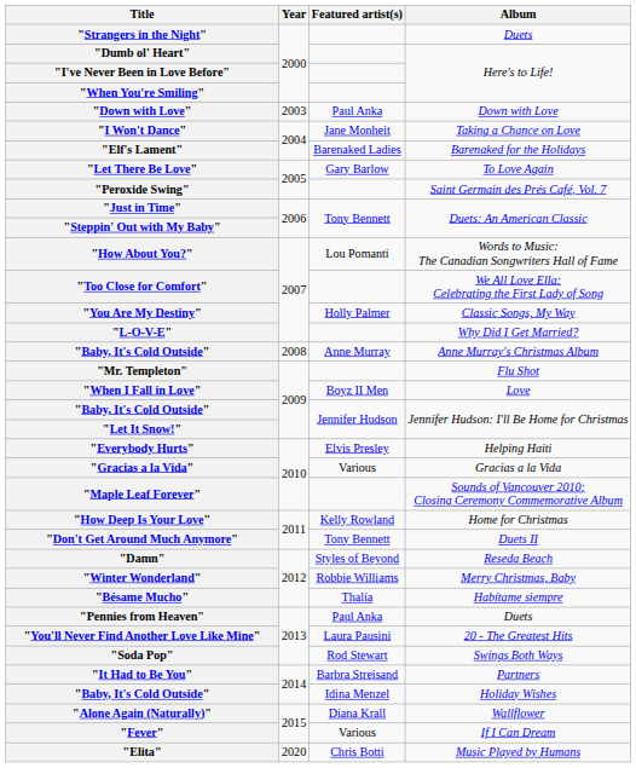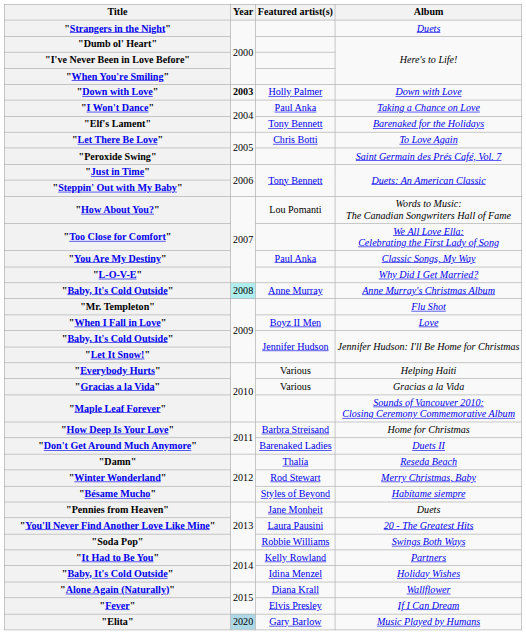 <table class="wikitable plainrowheaders" style="text-align:center;">
 <tr>
 <th scope="col" style="width:22em;">Title</th>
 <th scope="col" style="width:1em;">Year</th>
 <th scope="col">Featured artist(s)</th>
 <th scope="col">Album</th>
 </tr>
 <tr>
 <th scope="row">"<a href='#'>Strangers in the Night</a>"</th>
 <td rowspan="4">2000</td>
 <td></td>
 <td><em><a href='#'>Duets</a></em></td>
 </tr>
 <tr>
 <th scope="row">"Dumb ol' Heart"</th>
 <td></td>
 <td rowspan="3"><em>Here's to Life!</em></td>
 </tr>
 <tr>
 <th scope="row">"I've Never Been in Love Before"</th>
 <td></td>
 </tr>
 <tr>
 <th scope="row">"<a href='#'>When You're Smiling</a>"</th>
 <td></td>
 </tr>
 <tr>
 <th scope="row">"<a href='#'>Down with Love</a>"</th>
-<td>2003</td>
-<td><a href='#'>Paul Anka</a></td>
+<td><strong>2003</strong></td>
+<td><a href='#'>Holly Palmer</a></td>
 <td><a href='#'><em>Down with Love</em></a></td>
 </tr>
 <tr>
 <th scope="row">"<a href='#'>I Won't Dance</a>"</th>
 <td rowspan="2">2004</td>
-<td><a href='#'>Jane Monheit</a></td>
+<td><a href='#'>Paul Anka</a></td>
 <td><em><a href='#'>Taking a Chance on Love</a></em></td>
 </tr>
 <tr>
 <th scope="row">"Elf's Lament"</th>
-<td><a href='#'>Barenaked Ladies</a></td>
+<td><a href='#'>Tony Bennett</a></td>
 <td><em><a href='#'>Barenaked for the Holidays</a></em></td>
 </tr>
 <tr>
 <th scope="row">"<a href='#'>Let There Be Love</a>"</th>
 <td rowspan="2">2005</td>
-<td><a href='#'>Gary Barlow</a></td>
+<td><a href='#'>Chris Botti</a></td>
 <td><em><a href='#'>To Love Again</a></em></td>
 </tr>
 <tr>
 <th scope="row">"Peroxide Swing"</th>
 <td></td>
 <td><em><a href='#'>Saint Germain des Prés Café, Vol. 7</a></em></td>
 </tr>
 <tr>
 <th scope="row">"<a href='#'>Just in Time</a>"</th>
 <td rowspan="2">2006</td>
 <td rowspan="2"><a href='#'>Tony Bennett</a></td>
 <td rowspan="2"><em><a href='#'>Duets: An American Classic</a></em></td>
 </tr>
 <tr>
 <th scope="row">"<a href='#'>Steppin' Out with My Baby</a>"</th>
 </tr>
 <tr>
 <th scope="row">"<a href='#'>How About You?</a>"</th>
 <td rowspan="4">2007</td>
 <td>Lou Pomanti</td>
 <td><em>Words to Music:<br> The Canadian Songwriters Hall of Fame</em></td>
 </tr>
 <tr>
 <th scope="row">"<a href='#'>Too Close for Comfort</a>"</th>
 <td></td>
 <td><em><a href='#'>We All Love Ella:<br> Celebrating the First Lady of Song</a></em></td>
 </tr>
 <tr>
 <th scope="row">"<a href='#'>You Are My Destiny</a>"</th>
-<td><a href='#'>Holly Palmer</a></td>
+<td><a href='#'>Paul Anka</a></td>
 <td><em><a href='#'>Classic Songs, My Way</a></em></td>
 </tr>
 <tr>
 <th scope="row">"<a href='#'>L-O-V-E</a>"</th>
 <td></td>
 <td><a href='#'><em>Why Did I Get Married?</em></a></td>
 </tr>
 <tr>
 <th scope="row">"<a href='#'>Baby, It's Cold Outside</a>"</th>
-<td>2008</td>
+<td style="background: paleturquoise;">2008</td>
 <td><a href='#'>Anne Murray</a></td>
 <td><em><a href='#'>Anne Murray's Christmas Album</a></em></td>
 </tr>
 <tr>
 <th scope="row">"Mr. Templeton"</th>
 <td rowspan="4">2009</td>
 <td></td>
 <td><em><a href='#'>Flu Shot</a></em></td>
 </tr>
 <tr>
 <th scope="row">"<a href='#'>When I Fall in Love</a>"</th>
 <td><a href='#'>Boyz II Men</a></td>
 <td><em><a href='#'>Love</a></em></td>
 </tr>
 <tr>
 <th scope="row">"<a href='#'>Baby, It's Cold Outside</a>"</th>
 <td rowspan="2"><a href='#'>Jennifer Hudson</a></td>
 <td rowspan="2"><em>Jennifer Hudson: I'll Be Home for Christmas</em></td>
 </tr>
 <tr>
 <th scope="row">"<a href='#'>Let It Snow!</a>"</th>
 </tr>
 <tr>
 <th scope="row">"<a href='#'>Everybody Hurts</a>"</th>
 <td rowspan="3">2010</td>
-<td><a href='#'>Elvis Presley</a></td>
+<td>Various</td>
 <td><em>Helping Haiti</em></td>
 </tr>
 <tr>
 <th scope="row">"<a href='#'>Gracias a la Vida</a>"</th>
 <td>Various</td>
 <td><em>Gracias a la Vida</em></td>
 </tr>
 <tr>
 <th scope="row">"<a href='#'>Maple Leaf Forever</a>"</th>
 <td></td>
 <td><em><a href='#'>Sounds of Vancouver 2010:<br> Closing Ceremony Commemorative Album</a></em></td>
 </tr>
 <tr>
 <th scope="row">"<a href='#'>How Deep Is Your Love</a>"</th>
 <td rowspan="2">2011</td>
-<td><a href='#'>Kelly Rowland</a></td>
+<td><a href='#'>Barbra Streisand</a></td>
 <td><em>Home for Christmas</em></td>
 </tr>
 <tr>
 <th scope="row">"<a href='#'>Don't Get Around Much Anymore</a>"</th>
-<td><a href='#'>Tony Bennett</a></td>
+<td><a href='#'>Barenaked Ladies</a></td>
 <td><em><a href='#'>Duets II</a></em></td>
 </tr>
 <tr>
 <th scope="row">"Damn"</th>
 <td rowspan="3">2012</td>
-<td><a href='#'>Styles of Beyond</a></td>
+<td><a href='#'>Thalía</a></td>
 <td><em><a href='#'>Reseda Beach</a></em></td>
 </tr>
 <tr>
 <th scope="row">"<a href='#'>Winter Wonderland</a>"</th>
-<td><a href='#'>Robbie Williams</a></td>
+<td><a href='#'>Rod Stewart</a></td>
 <td><em><a href='#'>Merry Christmas, Baby</a></em></td>
 </tr>
 <tr>
 <th scope="row">"<a href='#'>Bésame Mucho</a>"</th>
-<td><a href='#'>Thalía</a></td>
+<td><a href='#'>Styles of Beyond</a></td>
 <td><em><a href='#'>Habítame siempre</a></em></td>
 </tr>
 <tr>
 <th scope="row">"Pennies from Heaven"</th>
 <td rowspan="3">2013</td>
-<td><a href='#'>Paul Anka</a></td>
+<td><a href='#'>Jane Monheit</a></td>
 <td><em>Duets</em></td>
 </tr>
 <tr>
 <th scope="row">"<a href='#'>You'll Never Find Another Love Like Mine</a>"</th>
 <td><a href='#'>Laura Pausini</a></td>
 <td><em><a href='#'>20 - The Greatest Hits</a></em></td>
 </tr>
 <tr>
 <th scope="row">"Soda Pop"</th>
-<td><a href='#'>Rod Stewart</a></td>
+<td><a href='#'>Robbie Williams</a></td>
 <td><em><a href='#'>Swings Both Ways</a></em></td>
 </tr>
 <tr>
 <th scope="row">"<a href='#'>It Had to Be You</a>"</th>
 <td rowspan="2">2014</td>
-<td><a href='#'>Barbra Streisand</a></td>
+<td><a href='#'>Kelly Rowland</a></td>
 <td><em><a href='#'>Partners</a></em></td>
 </tr>
 <tr>
 <th scope="row">"<a href='#'>Baby, It's Cold Outside</a>"</th>
 <td><a href='#'>Idina Menzel</a></td>
 <td><em><a href='#'>Holiday Wishes</a></em></td>
 </tr>
 <tr>
 <th scope="row">"<a href='#'>Alone Again (Naturally)</a>"</th>
 <td rowspan="2">2015</td>
 <td><a href='#'>Diana Krall</a></td>
 <td><em><a href='#'>Wallflower</a></em></td>
 </tr>
 <tr>
 <th scope="row">"<a href='#'>Fever</a>"</th>
-<td>Various</td>
+<td><a href='#'>Elvis Presley</a></td>
 <td><em><a href='#'>If I Can Dream</a></em></td>
 </tr>
 <tr>
 <th scope="row">"Elita"</th>
-<td>2020</td>
-<td><a href='#'>Chris Botti</a></td>
+<td style="background: lightblue;">2020</td>
+<td><a href='#'>Gary Barlow</a></td>
 <td><em><a href='#'>Music Played by Humans</a></em></td>
 </tr>
 </table>
